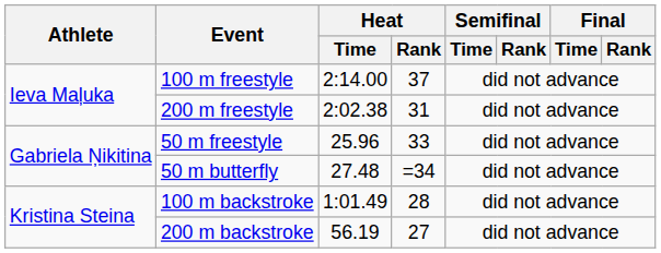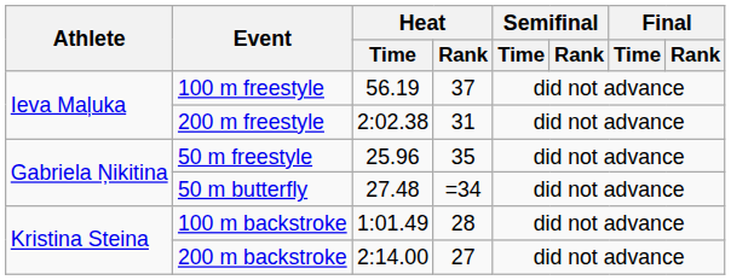 <table class="wikitable" style="text-align:center; font-size:90%">
 <tr>
 <th rowspan="2">Athlete</th>
 <th rowspan="2">Event</th>
 <th colspan="2">Heat</th>
 <th colspan="2">Semifinal</th>
 <th colspan="2">Final</th>
 </tr>
 <tr style="font-size:95%">
 <th>Time</th>
 <th>Rank</th>
 <th>Time</th>
 <th>Rank</th>
 <th>Time</th>
 <th>Rank</th>
 </tr>
 <tr>
 <td align=left rowspan=2><a href='#'>Ieva Maļuka</a></td>
 <td align=left><a href='#'>100 m freestyle</a></td>
-<td>2:14.00</td>
+<td>56.19</td>
 <td>37</td>
 <td colspan=4>did not advance</td>
 </tr>
 <tr>
 <td align=left><a href='#'>200 m freestyle</a></td>
 <td>2:02.38</td>
 <td>31</td>
 <td colspan=4>did not advance</td>
 </tr>
 <tr>
 <td align=left rowspan=2><a href='#'>Gabriela Ņikitina</a></td>
 <td align=left><a href='#'>50 m freestyle</a></td>
 <td>25.96</td>
-<td>33</td>
+<td>35</td>
 <td colspan=4>did not advance</td>
 </tr>
 <tr>
 <td align=left><a href='#'>50 m butterfly</a></td>
 <td>27.48</td>
 <td>=34</td>
 <td colspan=4>did not advance</td>
 </tr>
 <tr>
 <td align=left rowspan=2><a href='#'>Kristina Steina</a></td>
 <td align=left><a href='#'>100 m backstroke</a></td>
 <td>1:01.49</td>
 <td>28</td>
 <td colspan=4>did not advance</td>
 </tr>
 <tr>
 <td align=left><a href='#'>200 m backstroke</a></td>
-<td>56.19</td>
+<td>2:14.00</td>
 <td>27</td>
 <td colspan=4>did not advance</td>
 </tr>
 </table>
